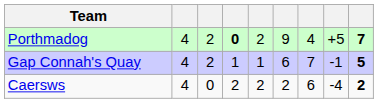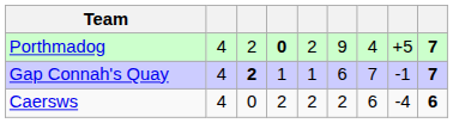 <table class="wikitable" style="text-align: center;">
 <tr>
 <th width=175>Team</th>
 <th width=20></th>
 <th width=20></th>
 <th width=20></th>
 <th width=20></th>
 <th width=20></th>
 <th width=20></th>
 <th width=20></th>
 <th width=20></th>
 </tr>
 <tr bgcolor="#ccffcc">
 <td align=left><a href='#'>Porthmadog</a></td>
 <td>4</td>
 <td>2</td>
 <td><strong>0</strong></td>
 <td>2</td>
 <td>9</td>
 <td>4</td>
 <td>+5</td>
 <td><strong>7</strong></td>
 </tr>
 <tr bgcolor="#ccccff">
 <td align=left><a href='#'>Gap Connah's Quay</a></td>
 <td>4</td>
-<td>2</td>
+<td><strong>2</strong></td>
 <td>1</td>
 <td>1</td>
 <td>6</td>
 <td>7</td>
 <td>-1</td>
-<td><strong>5</strong></td>
+<td><strong>7</strong></td>
 </tr>
 <tr>
 <td align=left><a href='#'>Caersws</a></td>
 <td>4</td>
 <td>0</td>
 <td>2</td>
 <td>2</td>
 <td>2</td>
 <td>6</td>
 <td>-4</td>
-<td><strong>2</strong></td>
+<td><strong>6</strong></td>
 </tr>
 </table>
